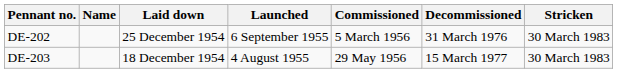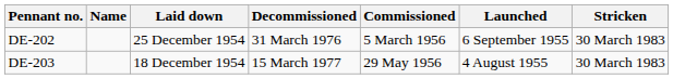 <table class="wikitable">
 <tr>
 <th>Pennant no.</th>
 <th>Name</th>
 <th>Laid down</th>
+<th>Decommissioned</th>
+<th>Commissioned</th>
 <th>Launched</th>
-<th>Commissioned</th>
-<th>Decommissioned</th>
 <th>Stricken</th>
 </tr>
 <tr>
 <td>DE-202</td>
 <td></td>
 <td>25 December 1954</td>
+<td>31 March 1976</td>
+<td>5 March 1956</td>
 <td>6 September 1955</td>
-<td>5 March 1956</td>
-<td>31 March 1976</td>
 <td>30 March 1983</td>
 </tr>
 <tr>
 <td>DE-203</td>
 <td></td>
 <td>18 December 1954</td>
+<td>15 March 1977</td>
+<td>29 May 1956</td>
 <td>4 August 1955</td>
-<td>29 May 1956</td>
-<td>15 March 1977</td>
 <td>30 March 1983</td>
 </tr>
 </table>
